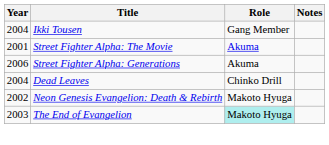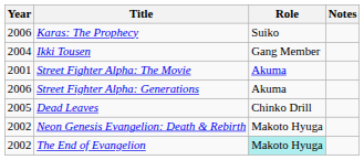 <table class="wikitable">
 <tr>
 <th>Year</th>
 <th>Title</th>
 <th>Role</th>
 <th>Notes</th>
+</tr>
+<tr>
+<td>2006</td>
+<td><em><a href='#'>Karas: The Prophecy</a></em></td>
+<td>Suiko</td>
+<td></td>
 </tr>
 <tr>
 <td>2004</td>
 <td><em><a href='#'>Ikki Tousen</a></em></td>
 <td>Gang Member</td>
 <td></td>
 </tr>
 <tr>
 <td>2001</td>
 <td><em><a href='#'>Street Fighter Alpha: The Movie</a></em></td>
 <td><a href='#'>Akuma</a></td>
 <td></td>
 </tr>
 <tr>
 <td>2006</td>
 <td><em><a href='#'>Street Fighter Alpha: Generations</a></em></td>
 <td>Akuma</td>
 <td></td>
 </tr>
 <tr>
-<td>2004</td>
+<td>2005</td>
 <td><em><a href='#'>Dead Leaves</a></em></td>
 <td>Chinko Drill</td>
 <td></td>
 </tr>
 <tr>
 <td>2002</td>
 <td><em><a href='#'>Neon Genesis Evangelion: Death & Rebirth</a></em></td>
 <td>Makoto Hyuga</td>
 <td></td>
 </tr>
 <tr>
-<td>2003</td>
+<td>2002</td>
 <td><em><a href='#'>The End of Evangelion</a></em></td>
 <td style="background: paleturquoise;">Makoto Hyuga</td>
 <td></td>
 </tr>
 </table>
